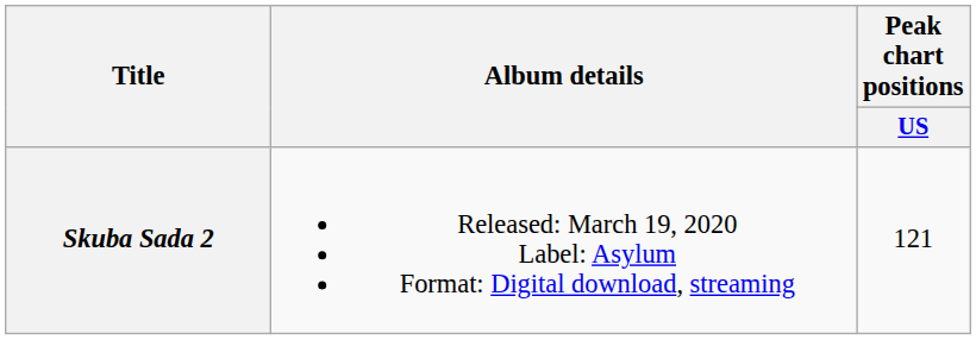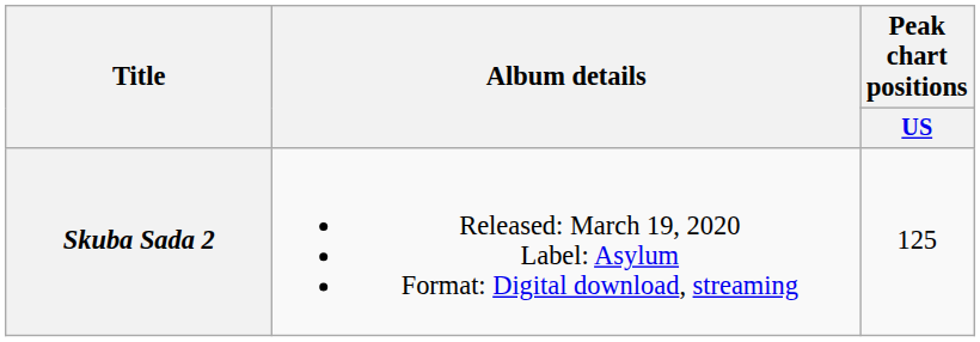 <table class="wikitable plainrowheaders" style="text-align:center;">
 <tr>
 <th rowspan="2" scope="col" style="width:9.5em;">Title</th>
 <th rowspan="2" scope="col" style="width:21.5em;">Album details</th>
 <th>Peak chart positions</th>
 </tr>
 <tr>
 <th scope="col" style="width:3.5em;font-size:90%;"><a href='#'>US</a><br></th>
 </tr>
 <tr>
 <th scope="row"><em>Skuba Sada 2</em></th>
 <td><br><ul><li>Released: March 19, 2020</li><li>Label: <a href='#'>Asylum</a></li><li>Format: <a href='#'>Digital download</a>, <a href='#'>streaming</a></li></ul></td>
-<td>121</td>
+<td>125</td>
 </tr>
 </table>
